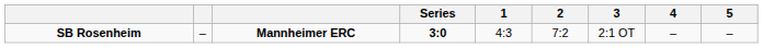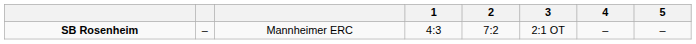 <table class="wikitable" width="80%">
 <tr style="background-color:#c0c0c0;">
 <th style="width:25%;"></th>
 <th style="width:2.5%;"></th>
 <th style="width:25%;"></th>
-<th style="width:10%;">Series</th>
 <th style="width:7.5%;">1</th>
 <th style="width:7.5%;">2</th>
 <th style="width:7.5%;">3</th>
 <th style="width:7.5%;">4</th>
 <th style="width:7.5%;">5</th>
 </tr>
 <tr align="center">
 <td><strong>SB Rosenheim</strong></td>
 <td>–</td>
-<td><strong>Mannheimer ERC</strong></td>
-<td><strong>3:0</strong></td>
+<td>Mannheimer ERC</td>
 <td>4:3</td>
 <td>7:2</td>
 <td>2:1 OT</td>
 <td>–</td>
 <td>–</td>
 </tr>
 </table>
